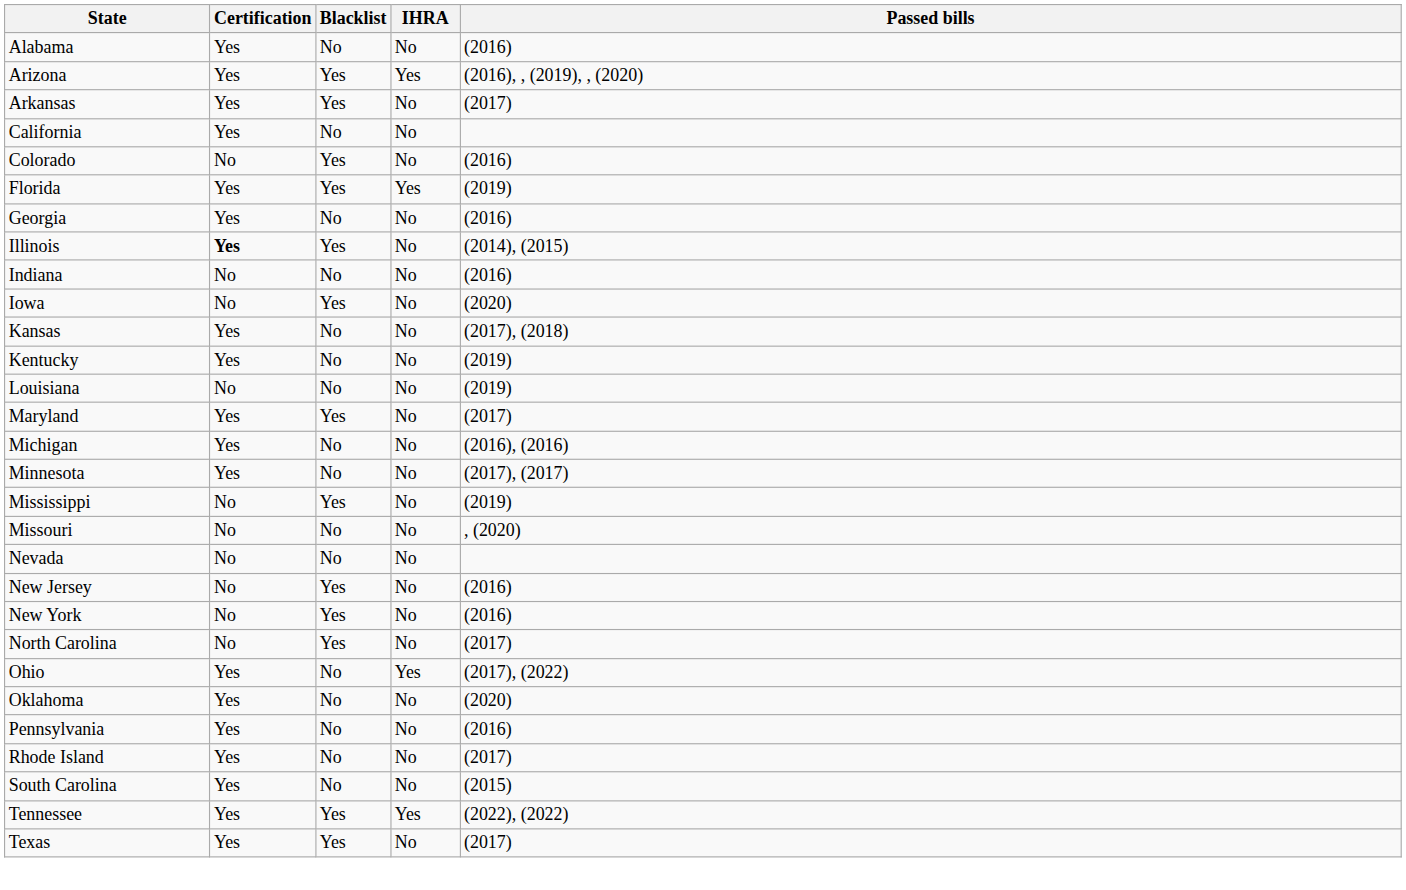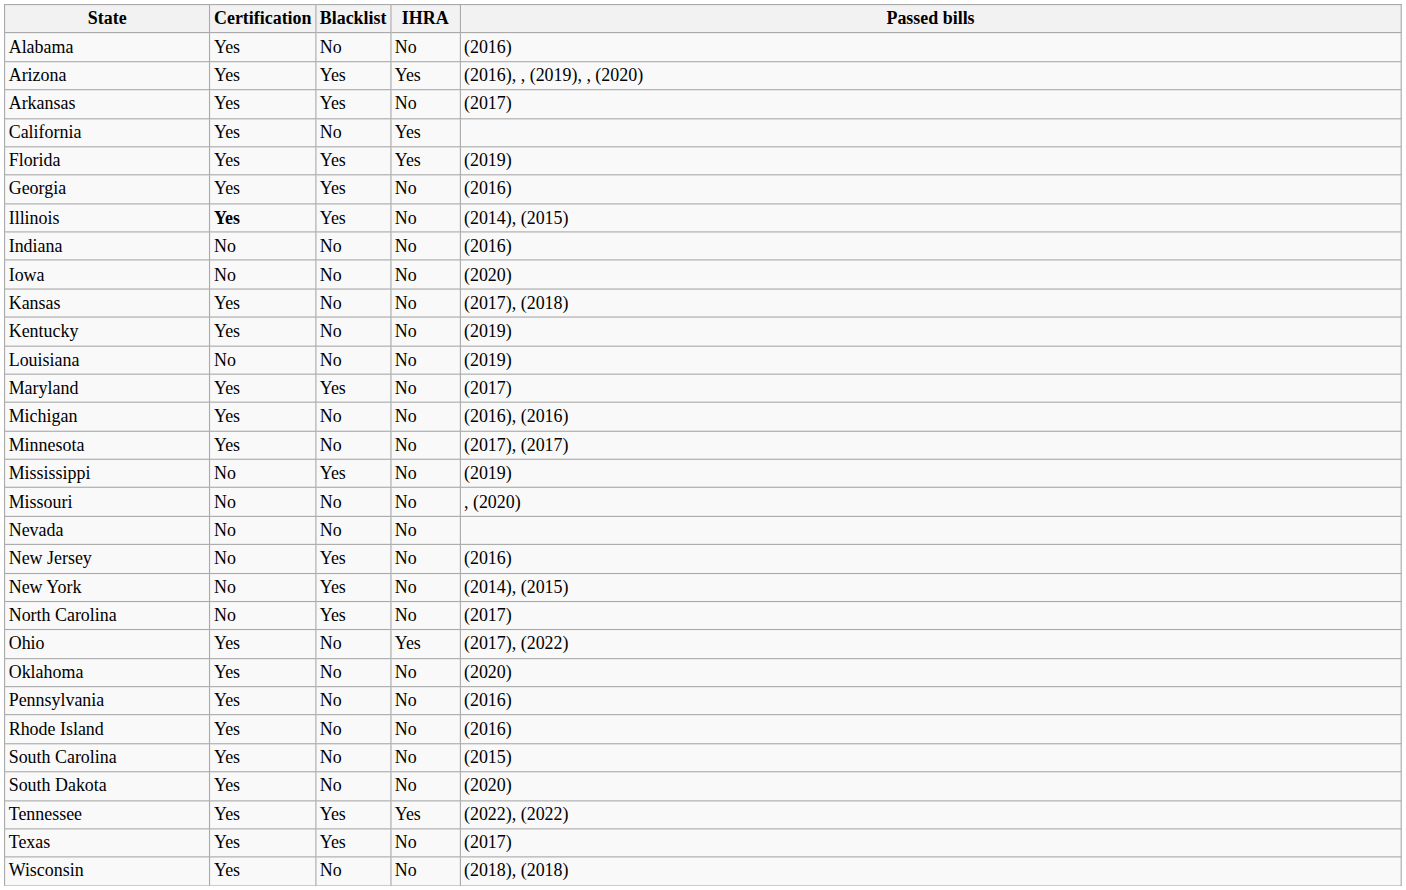 <table class="wikitable sortable plainrowheaders">
 <tr>
 <th scope="col" style="width:15%">State</th>
 <th scope="col" style="width: 5%">Certification</th>
 <th scope="col" style="width: 5%">Blacklist</th>
 <th scope="col" style="width: 5%">IHRA</th>
 <th scope="col" style="width:70%">Passed bills</th>
 </tr>
 <tr>
 <td>Alabama</td>
 <td>Yes</td>
 <td>No</td>
 <td>No</td>
 <td> (2016)</td>
 </tr>
 <tr>
 <td>Arizona</td>
 <td>Yes</td>
 <td>Yes</td>
 <td>Yes</td>
 <td> (2016), , (2019), ,  (2020)</td>
 </tr>
 <tr>
 <td>Arkansas</td>
 <td>Yes</td>
 <td>Yes</td>
 <td>No</td>
 <td> (2017)</td>
 </tr>
 <tr>
 <td>California</td>
 <td>Yes</td>
 <td>No</td>
-<td>No</td>
+<td>Yes</td>
 <td></td>
-</tr>
-<tr>
-<td>Colorado</td>
-<td>No</td>
-<td>Yes</td>
-<td>No</td>
-<td> (2016)</td>
 </tr>
 <tr>
 <td>Florida</td>
 <td>Yes</td>
 <td>Yes</td>
 <td>Yes</td>
 <td> (2019)</td>
 </tr>
 <tr>
 <td>Georgia</td>
 <td>Yes</td>
-<td>No</td>
+<td>Yes</td>
 <td>No</td>
 <td> (2016)</td>
 </tr>
 <tr>
 <td>Illinois</td>
 <td><strong>Yes</strong></td>
 <td>Yes</td>
 <td>No</td>
 <td> (2014),  (2015)</td>
 </tr>
 <tr>
 <td>Indiana</td>
 <td>No</td>
 <td>No</td>
 <td>No</td>
 <td> (2016)</td>
 </tr>
 <tr>
 <td>Iowa</td>
 <td>No</td>
-<td>Yes</td>
+<td>No</td>
 <td>No</td>
 <td> (2020)</td>
 </tr>
 <tr>
 <td>Kansas</td>
 <td>Yes</td>
 <td>No</td>
 <td>No</td>
 <td> (2017),  (2018)</td>
 </tr>
 <tr>
 <td>Kentucky</td>
 <td>Yes</td>
 <td>No</td>
 <td>No</td>
 <td> (2019)</td>
 </tr>
 <tr>
 <td>Louisiana</td>
 <td>No</td>
 <td>No</td>
 <td>No</td>
 <td> (2019)</td>
 </tr>
 <tr>
 <td>Maryland</td>
 <td>Yes</td>
 <td>Yes</td>
 <td>No</td>
 <td> (2017)</td>
 </tr>
 <tr>
 <td>Michigan</td>
 <td>Yes</td>
 <td>No</td>
 <td>No</td>
 <td> (2016),  (2016)</td>
 </tr>
 <tr>
 <td>Minnesota</td>
 <td>Yes</td>
 <td>No</td>
 <td>No</td>
 <td> (2017),  (2017)</td>
 </tr>
 <tr>
 <td>Mississippi</td>
 <td>No</td>
 <td>Yes</td>
 <td>No</td>
 <td> (2019)</td>
 </tr>
 <tr>
 <td>Missouri</td>
 <td>No</td>
 <td>No</td>
 <td>No</td>
 <td>,  (2020)</td>
 </tr>
 <tr>
 <td>Nevada</td>
 <td>No</td>
 <td>No</td>
 <td>No</td>
 <td></td>
 </tr>
 <tr>
 <td>New Jersey</td>
 <td>No</td>
 <td>Yes</td>
 <td>No</td>
 <td> (2016)</td>
 </tr>
 <tr>
 <td>New York</td>
 <td>No</td>
 <td>Yes</td>
 <td>No</td>
-<td>  (2016)</td>
+<td> (2014),  (2015)</td>
 </tr>
 <tr>
 <td>North Carolina</td>
 <td>No</td>
 <td>Yes</td>
 <td>No</td>
 <td> (2017)</td>
 </tr>
 <tr>
 <td>Ohio</td>
 <td>Yes</td>
 <td>No</td>
 <td>Yes</td>
 <td> (2017),  (2022)</td>
 </tr>
 <tr>
 <td>Oklahoma</td>
 <td>Yes</td>
 <td>No</td>
 <td>No</td>
 <td> (2020)</td>
 </tr>
 <tr>
 <td>Pennsylvania</td>
 <td>Yes</td>
 <td>No</td>
 <td>No</td>
 <td> (2016)</td>
 </tr>
 <tr>
 <td>Rhode Island</td>
 <td>Yes</td>
 <td>No</td>
 <td>No</td>
-<td> (2017)</td>
+<td> (2016)</td>
 </tr>
 <tr>
 <td>South Carolina</td>
 <td>Yes</td>
 <td>No</td>
 <td>No</td>
 <td> (2015)</td>
+</tr>
+<tr>
+<td>South Dakota</td>
+<td>Yes</td>
+<td>No</td>
+<td>No</td>
+<td> (2020)</td>
 </tr>
 <tr>
 <td>Tennessee</td>
 <td>Yes</td>
 <td>Yes</td>
 <td>Yes</td>
 <td> (2022),  (2022)</td>
 </tr>
 <tr>
 <td>Texas</td>
 <td>Yes</td>
 <td>Yes</td>
 <td>No</td>
 <td> (2017)</td>
 </tr>
+<tr>
+<td>Wisconsin</td>
+<td>Yes</td>
+<td>No</td>
+<td>No</td>
+<td> (2018),  (2018)</td>
+</tr>
 </table>
